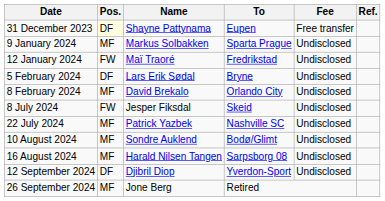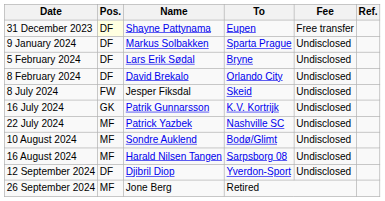 <table class="wikitable">
 <tr>
 <th>Date</th>
 <th>Pos.</th>
 <th>Name</th>
 <th>To</th>
 <th>Fee</th>
 <th>Ref.</th>
 </tr>
 <tr>
 <td>31 December 2023</td>
 <td style="background: lightyellow;">DF</td>
 <td> <a href='#'>Shayne Pattynama</a></td>
 <td> <a href='#'>Eupen</a></td>
 <td>Free transfer</td>
 <td></td>
 </tr>
 <tr>
 <td>9 January 2024</td>
-<td>MF</td>
+<td>DF</td>
 <td> <a href='#'>Markus Solbakken</a></td>
 <td> <a href='#'>Sparta Prague</a></td>
-<td>Undisclosed</td>
-<td></td>
-</tr>
-<tr>
-<td>12 January 2024</td>
-<td>FW</td>
-<td> <a href='#'>Maï Traoré</a></td>
-<td><a href='#'>Fredrikstad</a></td>
 <td>Undisclosed</td>
 <td></td>
 </tr>
 <tr>
 <td>5 February 2024</td>
 <td>DF</td>
 <td> <a href='#'>Lars Erik Sødal</a></td>
 <td><a href='#'>Bryne</a></td>
 <td>Undisclosed</td>
 <td></td>
 </tr>
 <tr>
 <td>8 February 2024</td>
-<td>MF</td>
+<td>DF</td>
 <td> <a href='#'>David Brekalo</a></td>
 <td> <a href='#'>Orlando City</a></td>
 <td>Undisclosed</td>
 <td></td>
 </tr>
 <tr>
 <td>8 July 2024</td>
 <td>FW</td>
 <td> Jesper Fiksdal</td>
 <td><a href='#'>Skeid</a></td>
+<td>Undisclosed</td>
+<td></td>
+</tr>
+<tr>
+<td>16 July 2024</td>
+<td>GK</td>
+<td> <a href='#'>Patrik Gunnarsson</a></td>
+<td> <a href='#'>K.V. Kortrijk</a></td>
 <td>Undisclosed</td>
 <td></td>
 </tr>
 <tr>
 <td>22 July 2024</td>
 <td>MF</td>
 <td> <a href='#'>Patrick Yazbek</a></td>
 <td> <a href='#'>Nashville SC</a></td>
 <td>Undisclosed</td>
 <td></td>
 </tr>
 <tr>
 <td>10 August 2024</td>
 <td>MF</td>
 <td> <a href='#'>Sondre Auklend</a></td>
 <td><a href='#'>Bodø/Glimt</a></td>
 <td>Undisclosed</td>
 <td></td>
 </tr>
 <tr>
 <td>16 August 2024</td>
 <td>MF</td>
 <td> <a href='#'>Harald Nilsen Tangen</a></td>
 <td><a href='#'>Sarpsborg 08</a></td>
 <td>Undisclosed</td>
 <td></td>
 </tr>
 <tr>
 <td>12 September 2024</td>
 <td>DF</td>
 <td> <a href='#'>Djibril Diop</a></td>
 <td> <a href='#'>Yverdon-Sport</a></td>
 <td>Undisclosed</td>
 <td></td>
 </tr>
 <tr>
 <td>26 September 2024</td>
 <td>MF</td>
 <td> Jone Berg</td>
 <td colspan="2">Retired</td>
 <td></td>
 </tr>
 </table>
